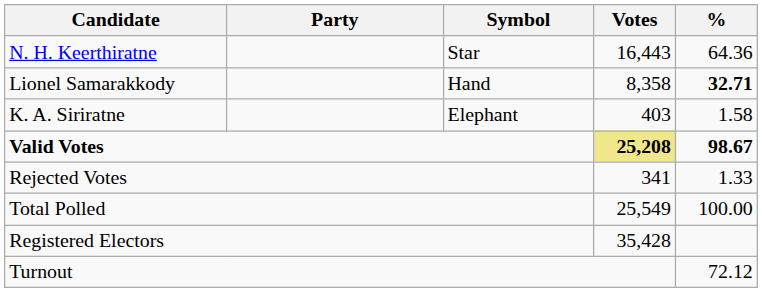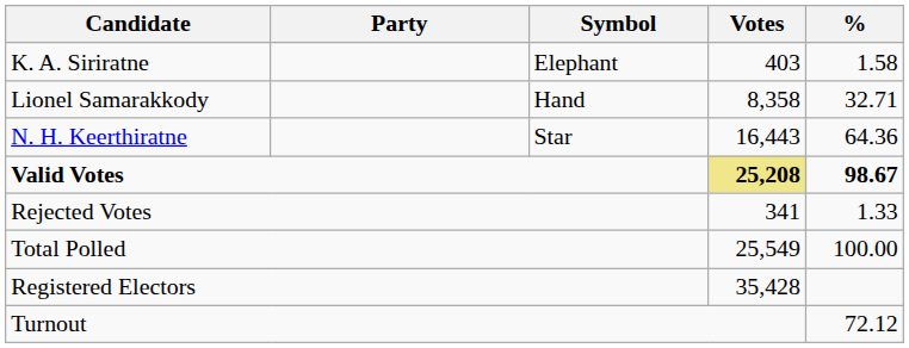 <table class="wikitable" border="1" style="text-align:right;">
 <tr>
 <th align=left width="180">Candidate</th>
 <th align=left width="180">Party</th>
 <th align=left width="120">Symbol</th>
 <th align=left width="60">Votes</th>
 <th align=left width="60">%</th>
 </tr>
 <tr>
-<td align=left><a href='#'>N. H. Keerthiratne</a></td>
+<td align=left>K. A. Siriratne</td>
 <td align=left></td>
-<td align=left>Star</td>
-<td align=right>16,443</td>
-<td align=right>64.36</td>
+<td align=left>Elephant</td>
+<td align=right>403</td>
+<td align=right>1.58</td>
 </tr>
 <tr>
 <td align=left>Lionel Samarakkody</td>
 <td align=left></td>
 <td align=left>Hand</td>
 <td align=right>8,358</td>
-<td align=right><strong>32.71</strong></td>
+<td align=right>32.71</td>
 </tr>
 <tr>
-<td align=left>K. A. Siriratne</td>
+<td align=left><a href='#'>N. H. Keerthiratne</a></td>
 <td align=left></td>
-<td align=left>Elephant</td>
-<td align=right>403</td>
-<td align=right>1.58</td>
+<td align=left>Star</td>
+<td align=right>16,443</td>
+<td align=right>64.36</td>
 </tr>
 <tr>
 <td align=left colspan=3><strong>Valid Votes</strong></td>
 <td align=right style="background: khaki;"><strong>25,208 </strong></td>
 <td align=right><strong>98.67</strong></td>
 </tr>
 <tr>
 <td align=left colspan=3>Rejected Votes</td>
 <td align=right>341</td>
 <td align=right>1.33</td>
 </tr>
 <tr>
 <td align=left colspan=3>Total Polled</td>
 <td align=right>25,549</td>
 <td align=right>100.00</td>
 </tr>
 <tr>
 <td align=left colspan=3>Registered Electors</td>
 <td align=right>35,428</td>
 <td></td>
 </tr>
 <tr>
 <td align=left colspan=4>Turnout</td>
 <td align=right>72.12</td>
 </tr>
 </table>
